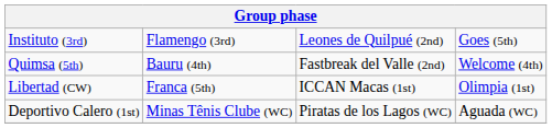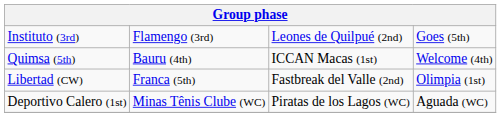 <table class="wikitable" style="white-space: nowrap;">
 <tr>
 <th colspan=4><a href='#'>Group phase</a></th>
 </tr>
 <tr>
 <td> <a href='#'>Instituto</a> <small>(<a href='#'>3rd</a>)</small></td>
 <td> <a href='#'>Flamengo</a> <small>(3rd)</small></td>
 <td> <a href='#'>Leones de Quilpué</a> <small>(2nd)</small></td>
 <td> <a href='#'>Goes</a> <small>(5th)</small></td>
 </tr>
 <tr>
 <td> <a href='#'>Quimsa</a> <small>(<a href='#'>5th</a>)</small></td>
 <td> <a href='#'>Bauru</a> <small>(4th)</small></td>
-<td> Fastbreak del Valle <small>(2nd)</small></td>
+<td> ICCAN Macas <small>(1st)</small></td>
 <td> <a href='#'>Welcome</a> <small>(4th)</small></td>
 </tr>
 <tr>
 <td> <a href='#'>Libertad</a> <small>(CW)</small></td>
 <td> <a href='#'>Franca</a> <small>(5th)</small></td>
-<td> ICCAN Macas <small>(1st)</small></td>
+<td> Fastbreak del Valle <small>(2nd)</small></td>
 <td> <a href='#'>Olimpia</a> <small>(1st)</small></td>
 </tr>
 <tr>
 <td> Deportivo Calero <small>(1st)</small></td>
 <td> <a href='#'>Minas Tênis Clube</a> <small>(WC)</small></td>
 <td> Piratas de los Lagos <small>(WC)</small></td>
 <td> Aguada <small>(WC)</small></td>
 </tr>
 <tr>
 </tr>
 </table>
